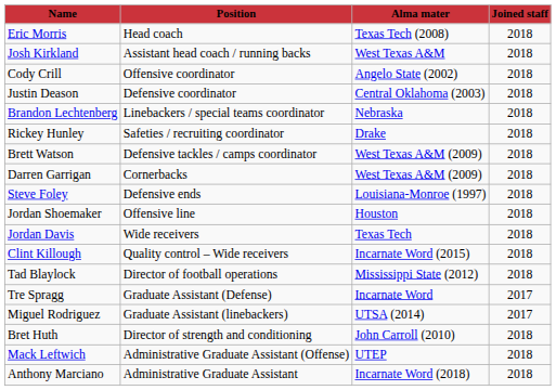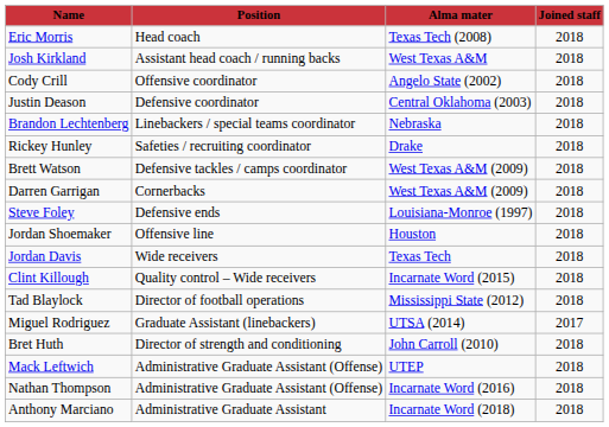 <table class="wikitable">
 <tr style="background:#CB333B; text-align:center;font-size:90%;">
 <td><span><strong>Name</strong> </span></td>
 <td><span><strong>Position</strong> </span></td>
 <td><span><strong>Alma mater</strong></span></td>
 <td><span><strong>Joined staff</strong></span></td>
 </tr>
 <tr>
 <td><a href='#'>Eric Morris</a></td>
 <td>Head coach</td>
 <td><a href='#'>Texas Tech</a> (2008)</td>
 <td align=center>2018</td>
 </tr>
 <tr>
 <td><a href='#'>Josh Kirkland</a></td>
 <td>Assistant head coach / running backs</td>
 <td><a href='#'>West Texas A&M</a></td>
 <td align=center>2018</td>
 </tr>
 <tr>
 <td>Cody Crill</td>
 <td>Offensive coordinator</td>
 <td><a href='#'>Angelo State</a> (2002)</td>
 <td align=center>2018</td>
 </tr>
 <tr>
 <td>Justin Deason</td>
 <td>Defensive coordinator</td>
 <td><a href='#'>Central Oklahoma</a> (2003)</td>
 <td align=center>2018</td>
 </tr>
 <tr>
 <td><a href='#'>Brandon Lechtenberg</a></td>
 <td>Linebackers / special teams coordinator</td>
 <td><a href='#'>Nebraska</a></td>
 <td align=center>2018</td>
 </tr>
 <tr>
 <td>Rickey Hunley</td>
 <td>Safeties / recruiting coordinator</td>
 <td><a href='#'>Drake</a></td>
 <td align=center>2018</td>
 </tr>
 <tr>
 <td>Brett Watson</td>
 <td>Defensive tackles / camps coordinator</td>
 <td><a href='#'>West Texas A&M</a> (2009)</td>
 <td align=center>2018</td>
 </tr>
 <tr>
 <td>Darren Garrigan</td>
 <td>Cornerbacks</td>
 <td><a href='#'>West Texas A&M</a> (2009)</td>
 <td align=center>2018</td>
 </tr>
 <tr>
 <td><a href='#'>Steve Foley</a></td>
 <td>Defensive ends</td>
 <td><a href='#'>Louisiana-Monroe</a> (1997)</td>
 <td align=center>2018</td>
 </tr>
 <tr>
 <td>Jordan Shoemaker</td>
 <td>Offensive line</td>
 <td><a href='#'>Houston</a></td>
 <td align=center>2018</td>
 </tr>
 <tr>
 <td><a href='#'>Jordan Davis</a></td>
 <td>Wide receivers</td>
 <td><a href='#'>Texas Tech</a></td>
 <td align=center>2018</td>
 </tr>
 <tr>
 <td><a href='#'>Clint Killough</a></td>
 <td>Quality control – Wide receivers</td>
 <td><a href='#'>Incarnate Word</a> (2015)</td>
 <td align=center>2018</td>
 </tr>
 <tr>
 <td>Tad Blaylock</td>
 <td>Director of football operations</td>
 <td><a href='#'>Mississippi State</a> (2012)</td>
 <td align=center>2018</td>
 </tr>
 <tr>
-<td>Tre Spragg</td>
-<td>Graduate Assistant (Defense)</td>
-<td><a href='#'>Incarnate Word</a></td>
-<td align=center>2017</td>
-</tr>
-<tr>
 <td>Miguel Rodriguez</td>
 <td>Graduate Assistant (linebackers)</td>
 <td><a href='#'>UTSA</a> (2014)</td>
 <td align=center>2017</td>
 </tr>
 <tr>
 <td>Bret Huth</td>
 <td>Director of strength and conditioning</td>
 <td><a href='#'>John Carroll</a> (2010)</td>
 <td align=center>2018</td>
 </tr>
 <tr>
 <td><a href='#'>Mack Leftwich</a></td>
 <td>Administrative Graduate Assistant (Offense)</td>
 <td><a href='#'>UTEP</a></td>
 <td align=center>2018</td>
 </tr>
 <tr>
+<td>Nathan Thompson</td>
+<td>Administrative Graduate Assistant (Offense)</td>
+<td><a href='#'>Incarnate Word</a> (2016)</td>
+<td align=center>2018</td>
+</tr>
+<tr>
 <td>Anthony Marciano</td>
 <td>Administrative Graduate Assistant</td>
 <td><a href='#'>Incarnate Word</a> (2018)</td>
 <td align=center>2018</td>
 </tr>
 </table>
